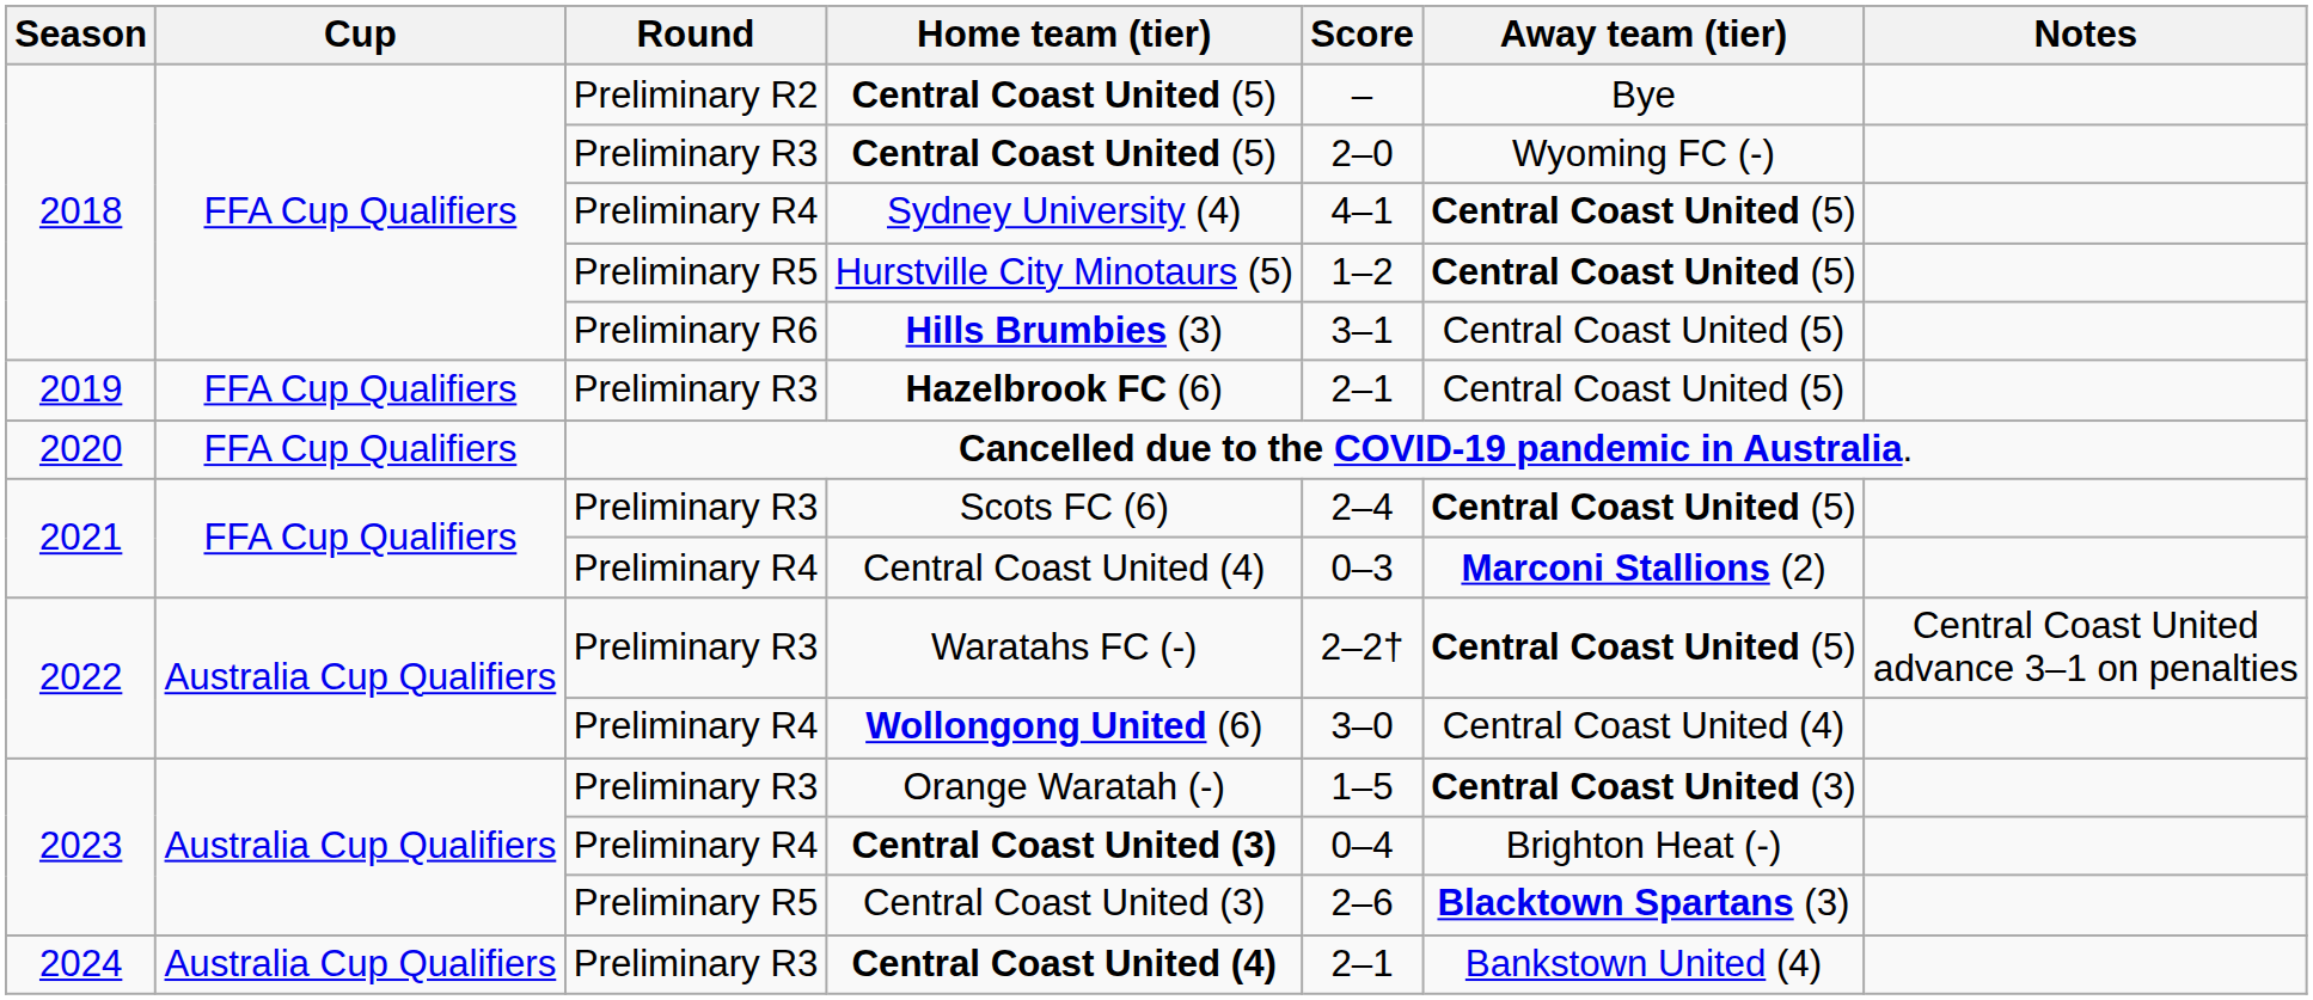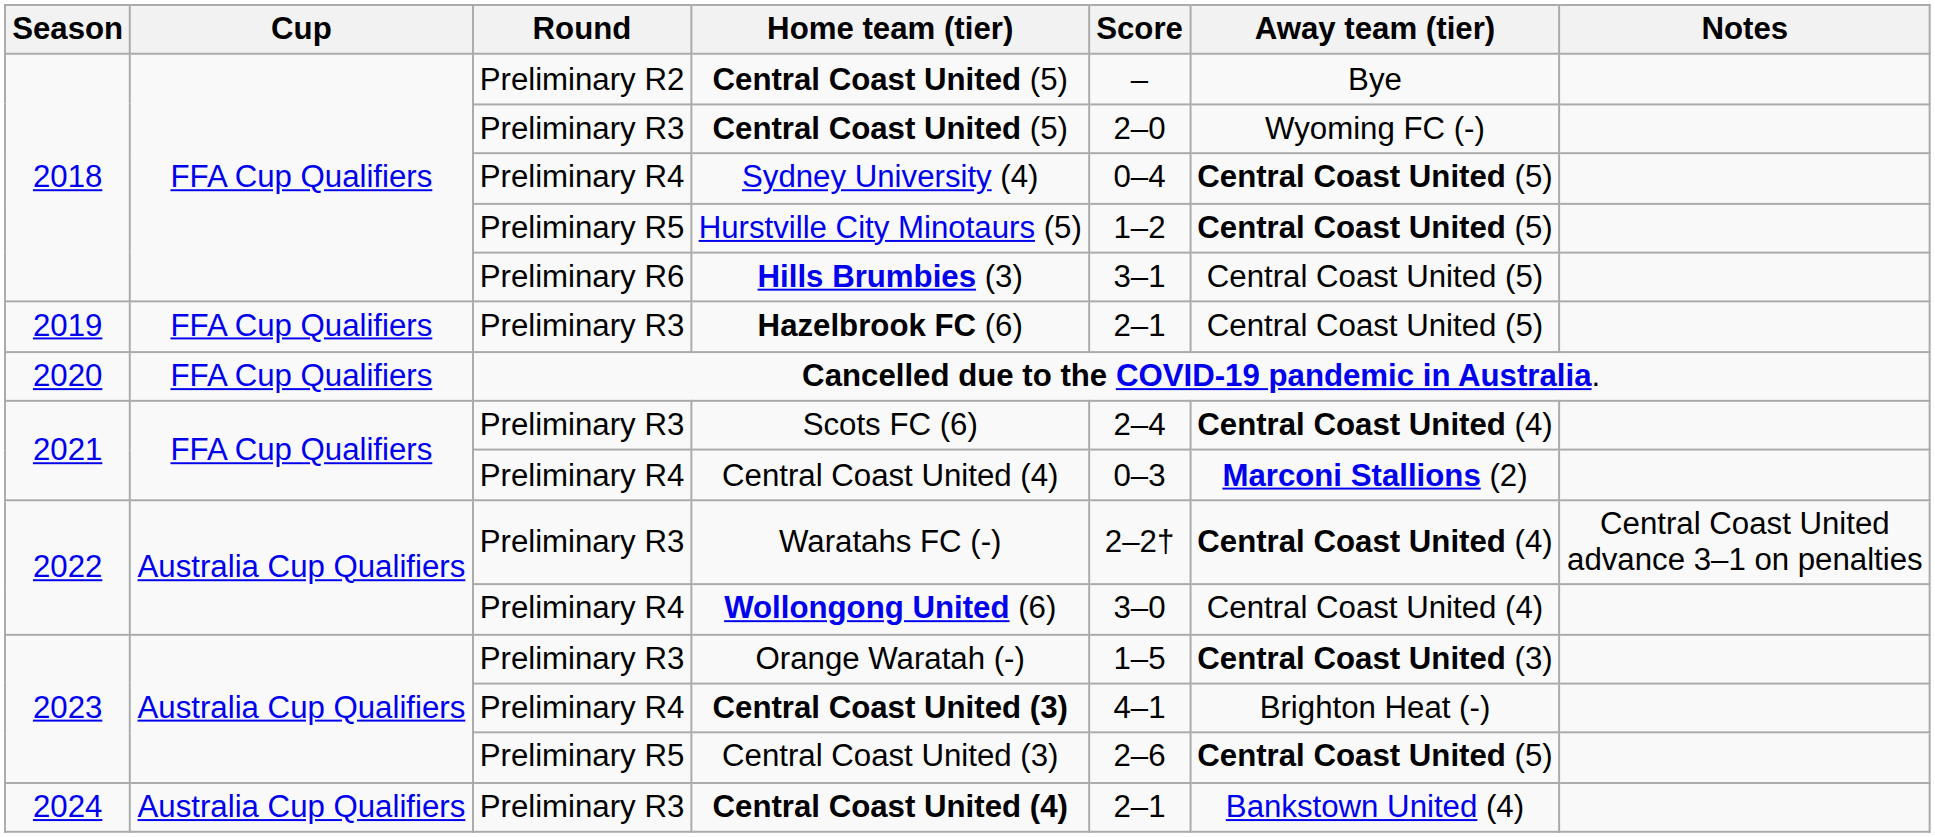 <table class="wikitable" style="text-align:center">
 <tr>
 <th>Season</th>
 <th>Cup</th>
 <th>Round</th>
 <th>Home team (tier)</th>
 <th>Score</th>
 <th>Away team (tier)</th>
 <th>Notes</th>
 </tr>
 <tr>
 <td rowspan=5><a href='#'>2018</a></td>
 <td rowspan=5><a href='#'>FFA Cup Qualifiers</a></td>
 <td>Preliminary R2</td>
 <td><strong>Central Coast United</strong> (5)</td>
 <td>–</td>
 <td>Bye</td>
 <td></td>
 </tr>
 <tr>
 <td>Preliminary R3</td>
 <td><strong>Central Coast United</strong> (5)</td>
 <td>2–0</td>
 <td>Wyoming FC (-)</td>
 <td></td>
 </tr>
 <tr>
 <td>Preliminary R4</td>
 <td><a href='#'>Sydney University</a> (4)</td>
-<td>4–1</td>
+<td>0–4</td>
 <td><strong>Central Coast United</strong> (5)</td>
 <td></td>
 </tr>
 <tr>
 <td>Preliminary R5</td>
 <td><a href='#'>Hurstville City Minotaurs</a> (5)</td>
 <td>1–2</td>
 <td><strong>Central Coast United</strong> (5)</td>
 <td></td>
 </tr>
 <tr>
 <td>Preliminary R6</td>
 <td><strong><a href='#'>Hills Brumbies</a></strong> (3)</td>
 <td>3–1</td>
 <td>Central Coast United (5)</td>
 <td></td>
 </tr>
 <tr>
 <td rowspan=1><a href='#'>2019</a></td>
 <td rowspan=1><a href='#'>FFA Cup Qualifiers</a></td>
 <td>Preliminary R3</td>
 <td><strong>Hazelbrook FC</strong> (6)</td>
 <td>2–1</td>
 <td>Central Coast United (5)</td>
 <td></td>
 </tr>
 <tr>
 <td rowspan=1><a href='#'>2020</a></td>
 <td rowspan=1><a href='#'>FFA Cup Qualifiers</a></td>
 <td colspan=5><strong>Cancelled due to the <a href='#'>COVID-19 pandemic in Australia</a></strong>.</td>
 </tr>
 <tr>
 <td rowspan=2><a href='#'>2021</a></td>
 <td rowspan=2><a href='#'>FFA Cup Qualifiers</a></td>
 <td>Preliminary R3</td>
 <td>Scots FC (6)</td>
 <td>2–4</td>
-<td><strong>Central Coast United</strong> (5)</td>
+<td><strong>Central Coast United</strong> (4)</td>
 <td></td>
 </tr>
 <tr>
 <td>Preliminary R4</td>
 <td>Central Coast United (4)</td>
 <td>0–3</td>
 <td><strong><a href='#'>Marconi Stallions</a></strong> (2)</td>
 <td></td>
 </tr>
 <tr>
 <td rowspan=2><a href='#'>2022</a></td>
 <td rowspan=2><a href='#'>Australia Cup Qualifiers</a></td>
 <td>Preliminary R3</td>
 <td>Waratahs FC (-)</td>
 <td>2–2†</td>
-<td><strong>Central Coast United</strong> (5)</td>
+<td><strong>Central Coast United</strong> (4)</td>
 <td>Central Coast United <br> advance 3–1 on penalties</td>
 </tr>
 <tr>
 <td>Preliminary R4</td>
 <td><strong><a href='#'>Wollongong United</a></strong> (6)</td>
 <td>3–0</td>
 <td>Central Coast United (4)</td>
 <td></td>
 </tr>
 <tr>
 <td rowspan=3><a href='#'>2023</a></td>
 <td rowspan=3><a href='#'>Australia Cup Qualifiers</a></td>
 <td>Preliminary R3</td>
 <td>Orange Waratah (-)</td>
 <td>1–5</td>
 <td><strong>Central Coast United</strong> (3)</td>
 <td></td>
 </tr>
 <tr>
 <td>Preliminary R4</td>
 <td><strong>Central Coast United (3)</strong></td>
-<td>0–4</td>
+<td>4–1</td>
 <td>Brighton Heat (-)</td>
 <td></td>
 </tr>
 <tr>
 <td>Preliminary R5</td>
 <td>Central Coast United (3)</td>
 <td>2–6</td>
-<td><strong><a href='#'>Blacktown Spartans</a></strong> (3)</td>
+<td><strong>Central Coast United</strong> (5)</td>
 <td></td>
 </tr>
 <tr>
 <td rowspan=3><a href='#'>2024</a></td>
 <td rowspan=3><a href='#'>Australia Cup Qualifiers</a></td>
 <td>Preliminary R3</td>
 <td><strong>Central Coast United (4)</strong></td>
 <td>2–1</td>
 <td><a href='#'>Bankstown United</a> (4)</td>
 </tr>
 </table>
